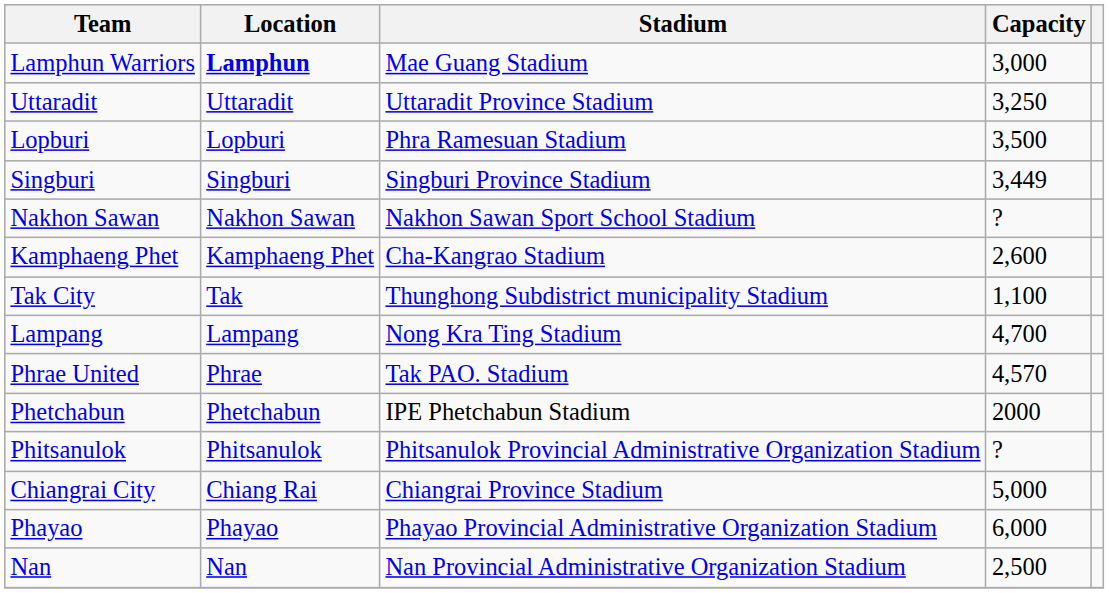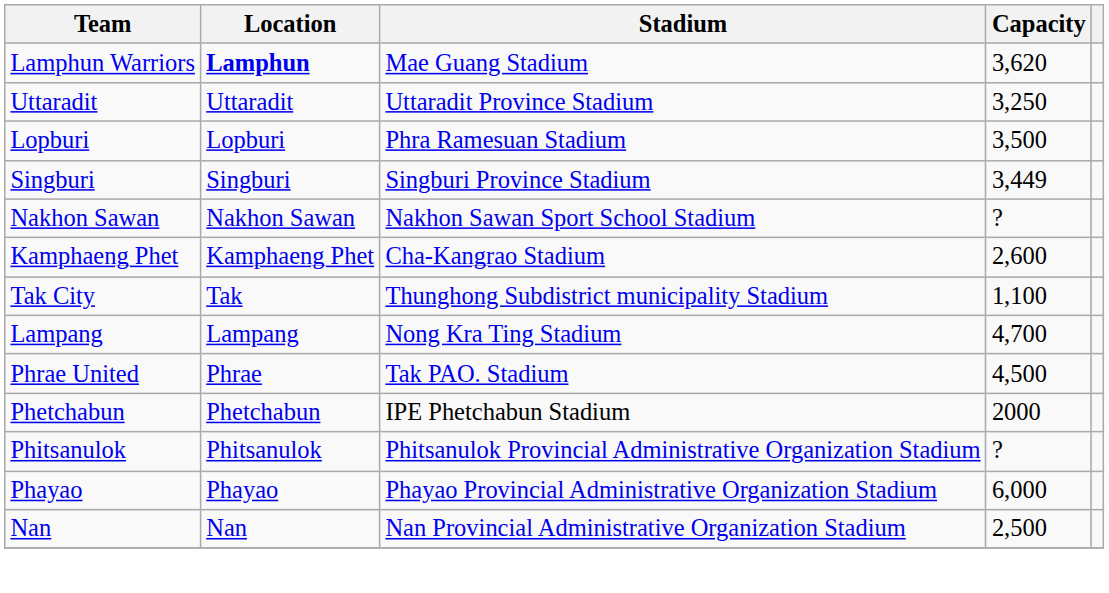 <table class="wikitable sortable">
 <tr>
 <th>Team</th>
 <th>Location</th>
 <th>Stadium</th>
 <th>Capacity</th>
 <th class="unsortable"></th>
 </tr>
 <tr>
 <td><a href='#'>Lamphun Warriors</a></td>
 <td><strong><a href='#'>Lamphun</a></strong></td>
 <td><a href='#'>Mae Guang Stadium</a></td>
-<td>3,000</td>
+<td>3,620</td>
 <td></td>
 </tr>
 <tr>
 <td><a href='#'>Uttaradit</a></td>
 <td><a href='#'>Uttaradit</a></td>
 <td><a href='#'>Uttaradit Province Stadium</a></td>
 <td>3,250</td>
 <td></td>
 </tr>
 <tr>
 <td><a href='#'>Lopburi</a></td>
 <td><a href='#'>Lopburi</a></td>
 <td><a href='#'>Phra Ramesuan Stadium</a></td>
 <td>3,500</td>
 <td></td>
 </tr>
 <tr>
 <td><a href='#'>Singburi</a></td>
 <td><a href='#'>Singburi</a></td>
 <td><a href='#'>Singburi Province Stadium</a></td>
 <td>3,449</td>
 <td></td>
 </tr>
 <tr>
 <td><a href='#'>Nakhon Sawan</a></td>
 <td><a href='#'>Nakhon Sawan</a></td>
 <td><a href='#'>Nakhon Sawan Sport School Stadium</a></td>
 <td>?</td>
 <td></td>
 </tr>
 <tr>
 <td><a href='#'>Kamphaeng Phet</a></td>
 <td><a href='#'>Kamphaeng Phet</a></td>
 <td><a href='#'>Cha-Kangrao Stadium</a></td>
 <td>2,600</td>
 <td></td>
 </tr>
 <tr>
 <td><a href='#'>Tak City</a></td>
 <td><a href='#'>Tak</a></td>
 <td><a href='#'>Thunghong Subdistrict municipality Stadium</a></td>
 <td>1,100</td>
 <td></td>
 </tr>
 <tr>
 <td><a href='#'>Lampang</a></td>
 <td><a href='#'>Lampang</a></td>
 <td><a href='#'>Nong Kra Ting Stadium</a></td>
 <td>4,700</td>
 <td></td>
 </tr>
 <tr>
 <td><a href='#'>Phrae United</a></td>
 <td><a href='#'>Phrae</a></td>
 <td><a href='#'>Tak PAO. Stadium</a></td>
-<td>4,570</td>
+<td>4,500</td>
 <td></td>
 </tr>
 <tr>
 <td><a href='#'>Phetchabun</a></td>
 <td><a href='#'>Phetchabun</a></td>
 <td>IPE Phetchabun Stadium</td>
 <td>2000</td>
 <td></td>
 </tr>
 <tr>
 <td><a href='#'>Phitsanulok</a></td>
 <td><a href='#'>Phitsanulok</a></td>
 <td><a href='#'>Phitsanulok Provincial Administrative Organization Stadium</a></td>
 <td>?</td>
-<td></td>
-</tr>
-<tr>
-<td><a href='#'>Chiangrai City</a></td>
-<td><a href='#'>Chiang Rai</a></td>
-<td><a href='#'>Chiangrai Province Stadium</a></td>
-<td>5,000</td>
 <td></td>
 </tr>
 <tr>
 <td><a href='#'>Phayao</a></td>
 <td><a href='#'>Phayao</a></td>
 <td><a href='#'>Phayao Provincial Administrative Organization Stadium</a></td>
 <td>6,000</td>
 <td></td>
 </tr>
 <tr>
 <td><a href='#'>Nan</a></td>
 <td><a href='#'>Nan</a></td>
 <td><a href='#'>Nan Provincial Administrative Organization Stadium</a></td>
 <td>2,500</td>
 <td></td>
 </tr>
 <tr>
 </tr>
 </table>
